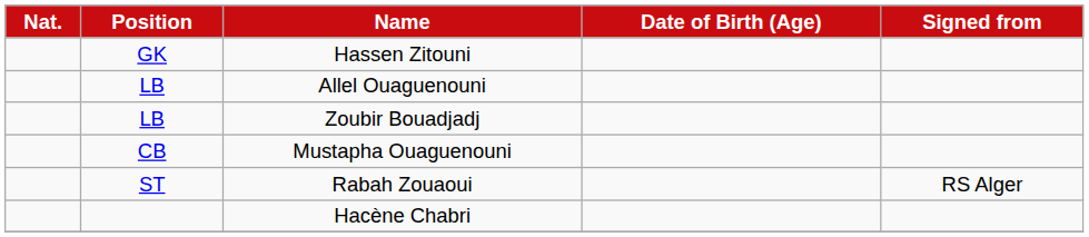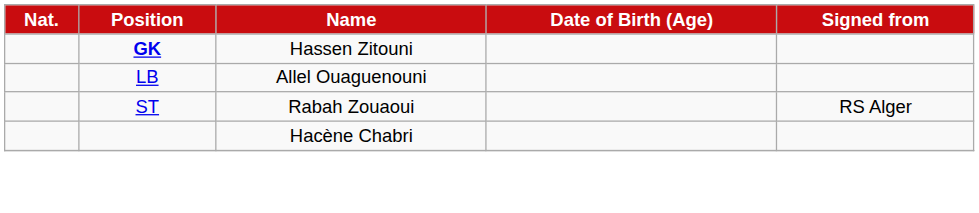 <table class="wikitable" style="text-align:center; font-size:90%; width:60%">
 <tr>
 <th style="background:#c90c0f; color:white; text-align:center;">Nat.</th>
 <th style="background:#c90c0f; color:white; text-align:center;">Position</th>
 <th style="background:#c90c0f; color:white; text-align:center;">Name</th>
 <th style="background:#c90c0f; color:white; text-align:center;">Date of Birth (Age)</th>
 <th style="background:#c90c0f; color:white; text-align:center;">Signed from</th>
 </tr>
 <tr>
 <td></td>
-<td><a href='#'>GK</a></td>
+<td><strong><a href='#'>GK</a></strong></td>
 <td>Hassen Zitouni</td>
 <td></td>
 <td></td>
 </tr>
 <tr>
 <td></td>
 <td><a href='#'>LB</a></td>
 <td>Allel Ouaguenouni</td>
-<td></td>
-<td></td>
-</tr>
-<tr>
-<td></td>
-<td><a href='#'>LB</a></td>
-<td>Zoubir Bouadjadj</td>
-<td></td>
-<td></td>
-</tr>
-<tr>
-<td></td>
-<td><a href='#'>CB</a></td>
-<td>Mustapha Ouaguenouni</td>
 <td></td>
 <td></td>
 </tr>
 <tr>
 <td></td>
 <td><a href='#'>ST</a></td>
 <td>Rabah Zouaoui</td>
 <td></td>
 <td> RS Alger</td>
 </tr>
 <tr>
 <td></td>
 <td></td>
 <td>Hacène Chabri</td>
 <td></td>
 <td></td>
 </tr>
 <tr>
 </tr>
 </table>
